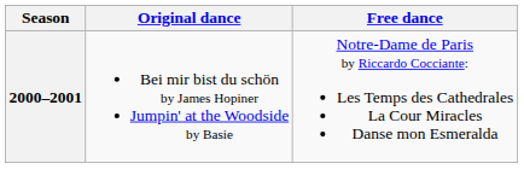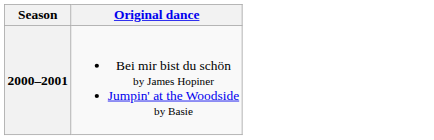 <table class=wikitable style=text-align:center>
 <tr>
 <th>Season</th>
 <th><a href='#'>Original dance</a></th>
-<th><a href='#'>Free dance</a></th>
 </tr>
 <tr>
 <th>2000–2001 <br> </th>
 <td><br><ul><li>Bei mir bist du schön <br><small> by James Hopiner </small></li><li><a href='#'>Jumpin' at the Woodside</a> <br><small> by Basie </small></li></ul></td>
-<td><a href='#'>Notre-Dame de Paris</a> <br><small> by <a href='#'>Riccardo Cocciante</a>: </small><br><ul><li>Les Temps des Cathedrales</li><li>La Cour Miracles</li><li>Danse mon Esmeralda</li></ul></td>
 </tr>
 </table>
